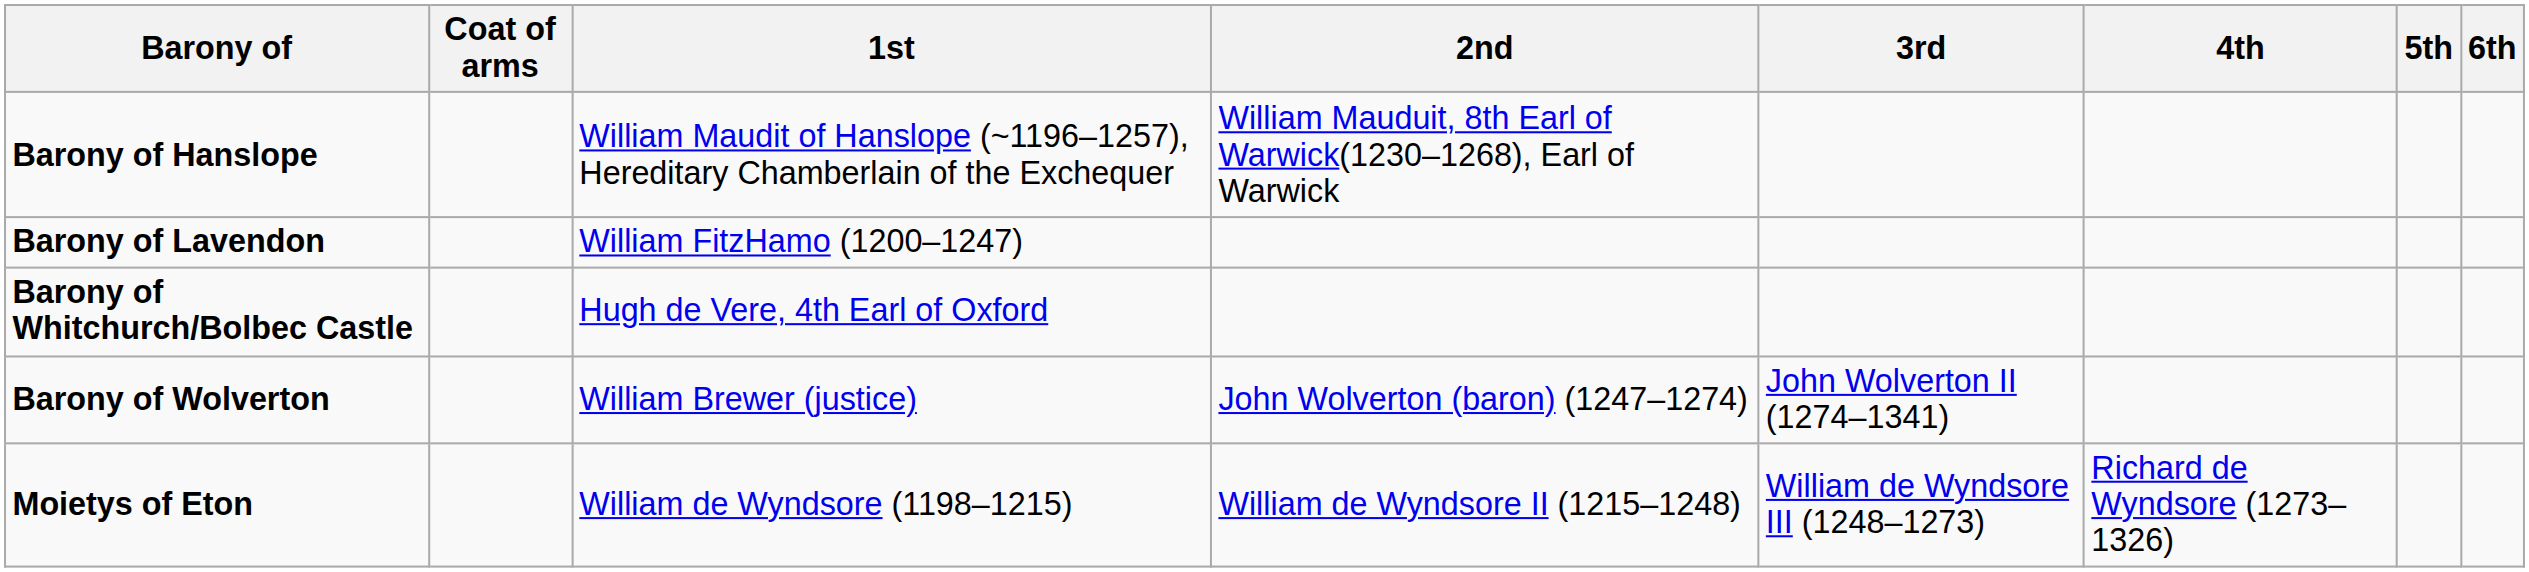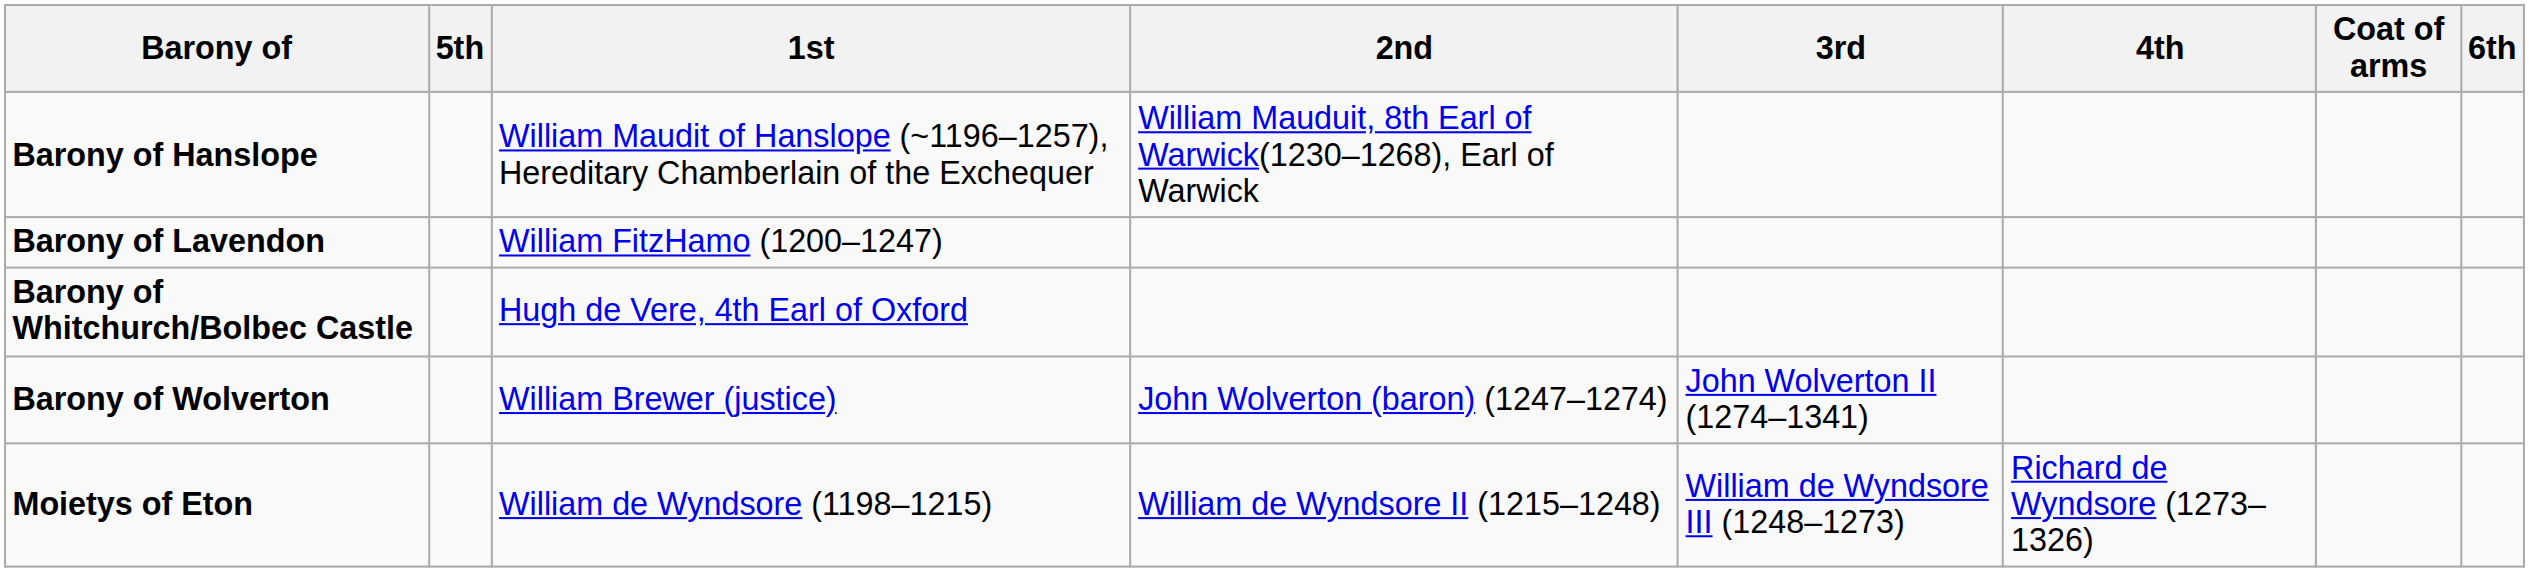 <table class="wikitable">
 <tr>
 <th>Barony of</th>
-<th>Coat of arms</th>
+<th>5th</th>
 <th>1st</th>
 <th>2nd</th>
 <th>3rd</th>
 <th>4th</th>
-<th>5th</th>
+<th>Coat of arms</th>
 <th>6th</th>
 </tr>
 <tr>
 <td><strong>Barony of Hanslope</strong></td>
 <td></td>
 <td><a href='#'>William Maudit of Hanslope</a> (~1196–1257), Hereditary Chamberlain of the Exchequer</td>
 <td><a href='#'>William Mauduit, 8th Earl of Warwick</a>(1230–1268), Earl of Warwick</td>
 <td></td>
 <td></td>
 <td></td>
 <td></td>
 </tr>
 <tr>
 <td><strong>Barony of Lavendon</strong>  </td>
 <td></td>
 <td><a href='#'>William FitzHamo</a> (1200–1247)</td>
 <td></td>
 <td></td>
 <td></td>
 <td></td>
 <td></td>
 </tr>
 <tr>
 <td><strong>Barony of Whitchurch/Bolbec Castle</strong></td>
 <td></td>
 <td><a href='#'>Hugh de Vere, 4th Earl of Oxford</a></td>
 <td></td>
 <td></td>
 <td></td>
 <td></td>
 <td></td>
 </tr>
 <tr>
 <td><strong>Barony of Wolverton</strong></td>
 <td></td>
 <td><a href='#'>William Brewer (justice)</a></td>
 <td><a href='#'>John Wolverton (baron)</a> (1247–1274)</td>
 <td><a href='#'>John Wolverton II</a> (1274–1341)</td>
 <td></td>
 <td></td>
 <td></td>
 </tr>
 <tr>
 <td><strong>Moietys of Eton</strong></td>
 <td></td>
 <td><a href='#'>William de Wyndsore</a> (1198–1215)</td>
 <td><a href='#'>William de Wyndsore II</a> (1215–1248)</td>
 <td><a href='#'>William de Wyndsore III</a> (1248–1273)</td>
 <td><a href='#'>Richard de Wyndsore</a> (1273–1326)</td>
 <td></td>
 <td></td>
 </tr>
 </table>
